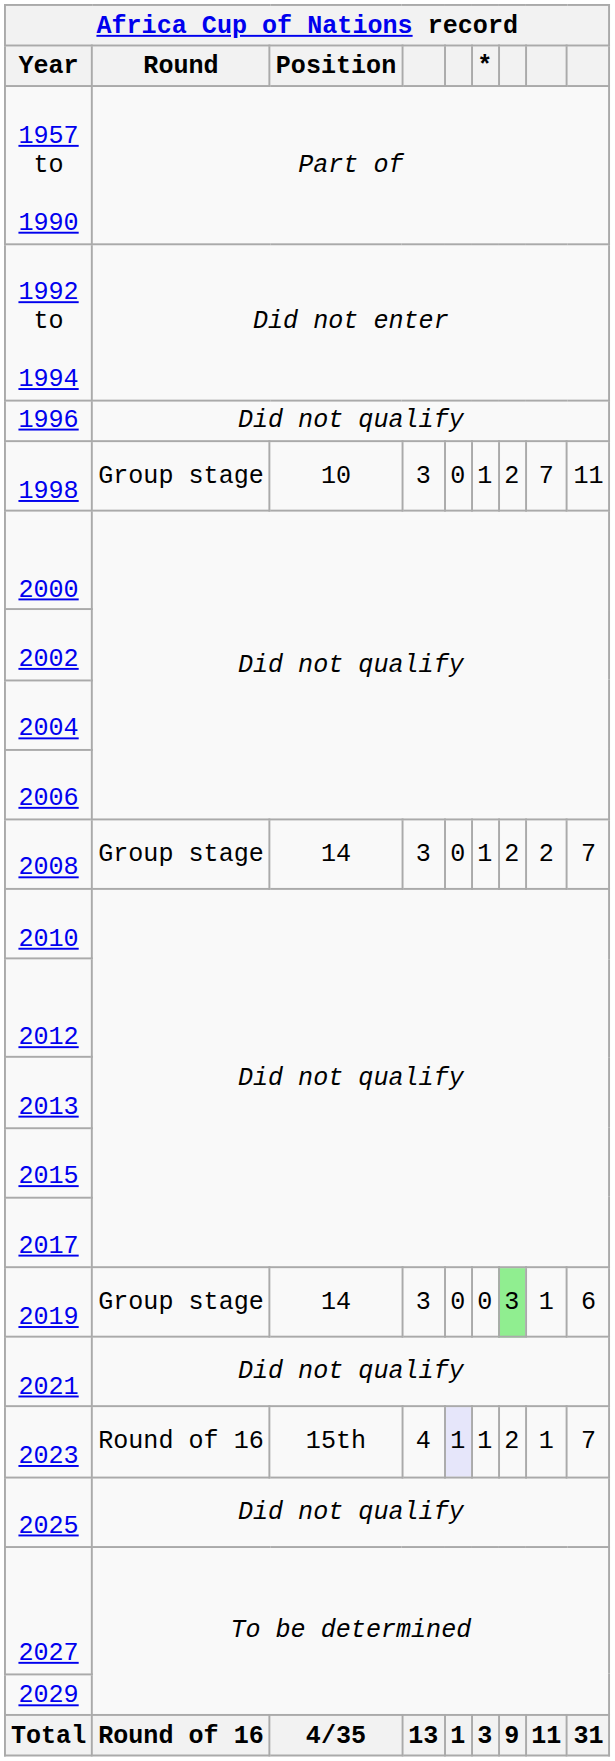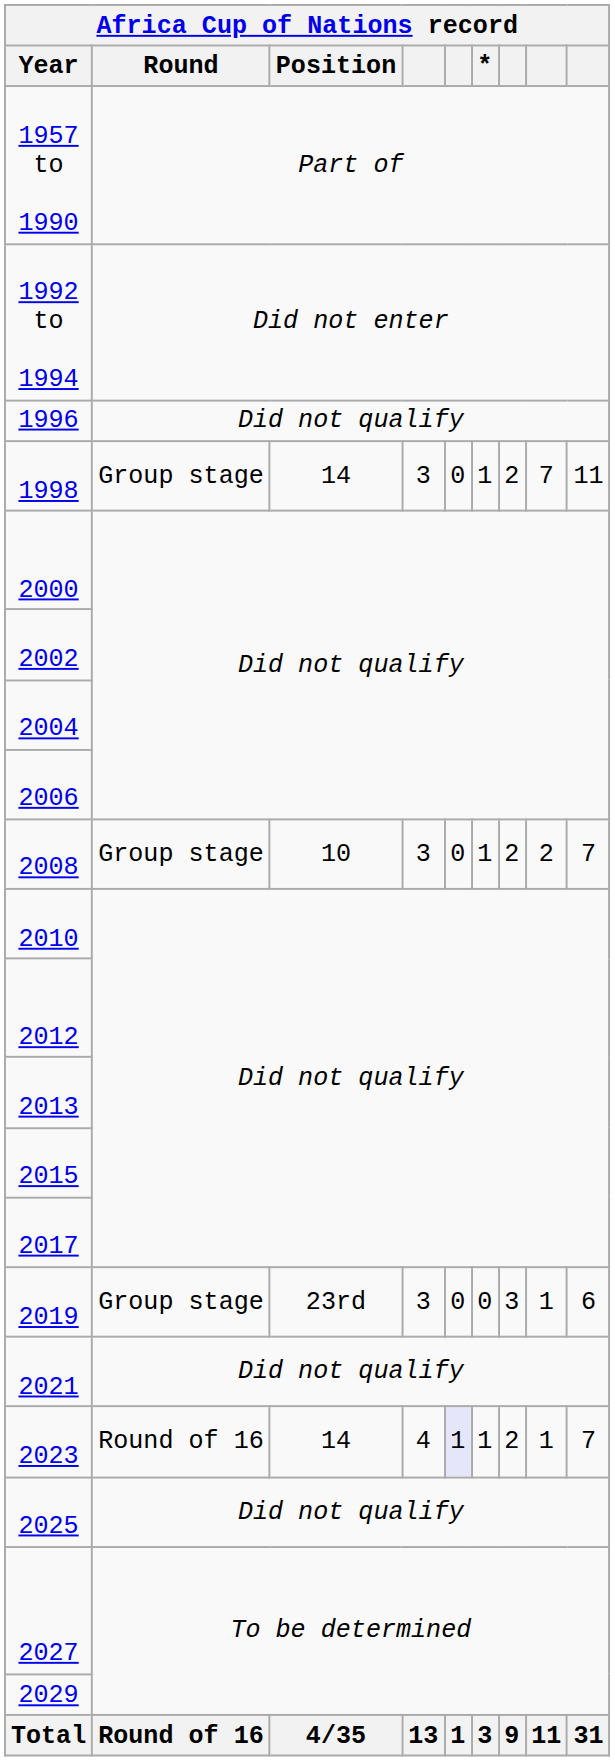 <table class="wikitable" style="text-align: center;">
 <tr>
 <th colspan=9><a href='#'>Africa Cup of Nations</a> record</th>
 </tr>
 <tr>
 <th>Year</th>
 <th>Round</th>
 <th>Position</th>
 <th></th>
 <th></th>
 <th>*</th>
 <th></th>
 <th></th>
 <th></th>
 </tr>
 <tr>
 <td><br><a href='#'>1957</a><br>to<br><br><a href='#'>1990</a></td>
 <td colspan=8><em>Part of </em></td>
 </tr>
 <tr>
 <td><br><a href='#'>1992</a><br>to<br><br><a href='#'>1994</a></td>
 <td colspan=8><em>Did not enter</em></td>
 </tr>
 <tr>
 <td> <a href='#'>1996</a></td>
 <td colspan=8><em>Did not qualify</em></td>
 </tr>
 <tr>
 <td><br><a href='#'>1998</a></td>
 <td>Group stage</td>
-<td>10</td>
+<td>14</td>
 <td>3</td>
 <td>0</td>
 <td>1</td>
 <td>2</td>
 <td>7</td>
 <td>11</td>
 </tr>
 <tr>
 <td><br><br><a href='#'>2000</a></td>
 <td colspan=8 rowspan=4><em>Did not qualify</em></td>
 </tr>
 <tr>
 <td><br><a href='#'>2002</a></td>
 </tr>
 <tr>
 <td><br><a href='#'>2004</a></td>
 </tr>
 <tr>
 <td><br><a href='#'>2006</a></td>
 </tr>
 <tr>
 <td><br><a href='#'>2008</a></td>
 <td>Group stage</td>
-<td>14</td>
+<td>10</td>
 <td>3</td>
 <td>0</td>
 <td>1</td>
 <td>2</td>
 <td>2</td>
 <td>7</td>
 </tr>
 <tr>
 <td><br><a href='#'>2010</a></td>
 <td colspan=8 rowspan=5><em>Did not qualify</em></td>
 </tr>
 <tr>
 <td><br><br><a href='#'>2012</a></td>
 </tr>
 <tr>
 <td><br><a href='#'>2013</a></td>
 </tr>
 <tr>
 <td><br><a href='#'>2015</a></td>
 </tr>
 <tr>
 <td><br><a href='#'>2017</a></td>
 </tr>
 <tr>
 <td><br><a href='#'>2019</a></td>
 <td>Group stage</td>
-<td>14</td>
+<td>23rd</td>
 <td>3</td>
 <td>0</td>
 <td>0</td>
-<td style="background: lightgreen;">3</td>
+<td>3</td>
 <td>1</td>
 <td>6</td>
 </tr>
 <tr>
 <td><br><a href='#'>2021</a></td>
 <td colspan=8><em>Did not qualify</em></td>
 </tr>
 <tr>
 <td><br><a href='#'>2023</a></td>
 <td>Round of 16</td>
-<td>15th</td>
+<td>14</td>
 <td>4</td>
 <td style="background: lavender;">1</td>
 <td>1</td>
 <td>2</td>
 <td>1</td>
 <td>7</td>
 </tr>
 <tr>
 <td><br><a href='#'>2025</a></td>
 <td colspan=8><em>Did not qualify</em></td>
 </tr>
 <tr>
 <td><br><br><br><a href='#'>2027</a></td>
 <td colspan="8" rowspan="2"><em>To be determined</em></td>
 </tr>
 <tr>
 <td> <a href='#'>2029</a></td>
 </tr>
 <tr>
 <th><strong>Total</strong></th>
 <th><strong>Round of 16</strong></th>
 <th><strong>4/35</strong></th>
 <th><strong>13</strong></th>
 <th><strong>1</strong></th>
 <th><strong>3</strong></th>
 <th><strong>9</strong></th>
 <th><strong>11</strong></th>
 <th><strong>31</strong></th>
 </tr>
 </table>
